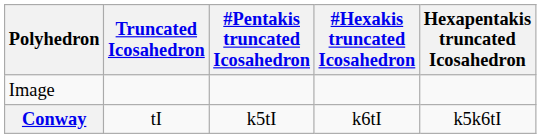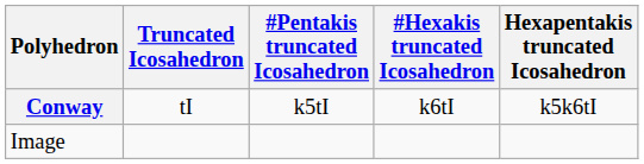 <table class=wikitable width=450>
 <tr>
 <th>Polyhedron</th>
 <th><a href='#'>Truncated Icosahedron</a></th>
 <th><a href='#'>#Pentakis truncated Icosahedron</a></th>
 <th><a href='#'>#Hexakis truncated Icosahedron</a></th>
 <th>Hexapentakis truncated Icosahedron</th>
 </tr>
+<tr align=center>
+<th><a href='#'>Conway</a></th>
+<td>tI</td>
+<td>k5tI</td>
+<td>k6tI</td>
+<td>k5k6tI</td>
+</tr>
 <tr>
 <td>Image</td>
 <td></td>
 <td></td>
 <td></td>
 <td></td>
 </tr>
-<tr align=center>
-<th><a href='#'>Conway</a></th>
-<td>tI</td>
-<td>k5tI</td>
-<td>k6tI</td>
-<td>k5k6tI</td>
-</tr>
 </table>
